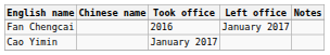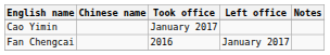 <table class="wikitable">
 <tr>
 <th>English name</th>
 <th>Chinese name</th>
 <th>Took office</th>
 <th>Left office</th>
 <th>Notes</th>
 </tr>
 <tr>
 </tr>
 <tr>
+<td>Cao Yimin</td>
+<td></td>
+<td>January 2017</td>
+<td></td>
+<td></td>
+</tr>
+<tr>
 <td>Fan Chengcai</td>
 <td></td>
 <td>2016</td>
 <td>January 2017</td>
 <td></td>
 </tr>
 <tr>
-<td>Cao Yimin</td>
-<td></td>
-<td>January 2017</td>
-<td></td>
-<td></td>
-</tr>
-<tr>
 </tr>
 </table>
